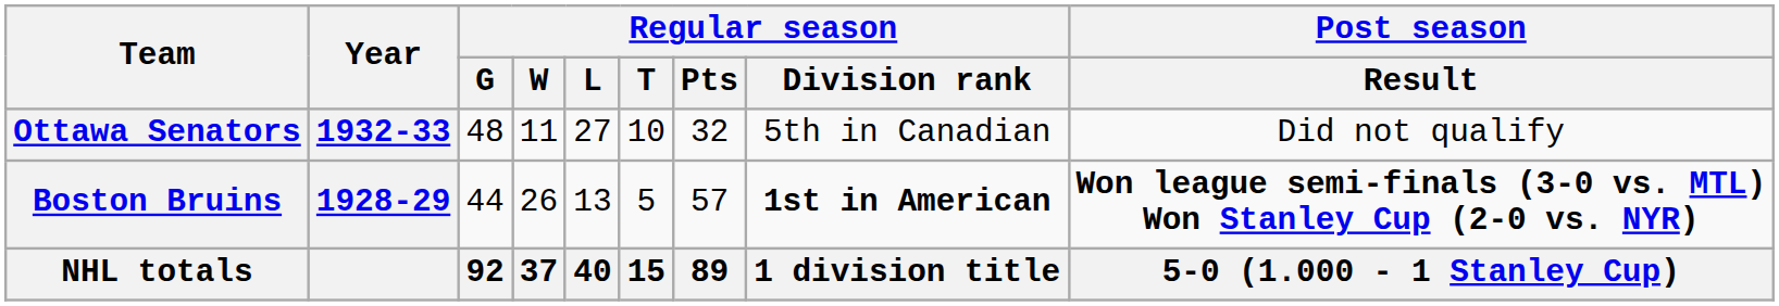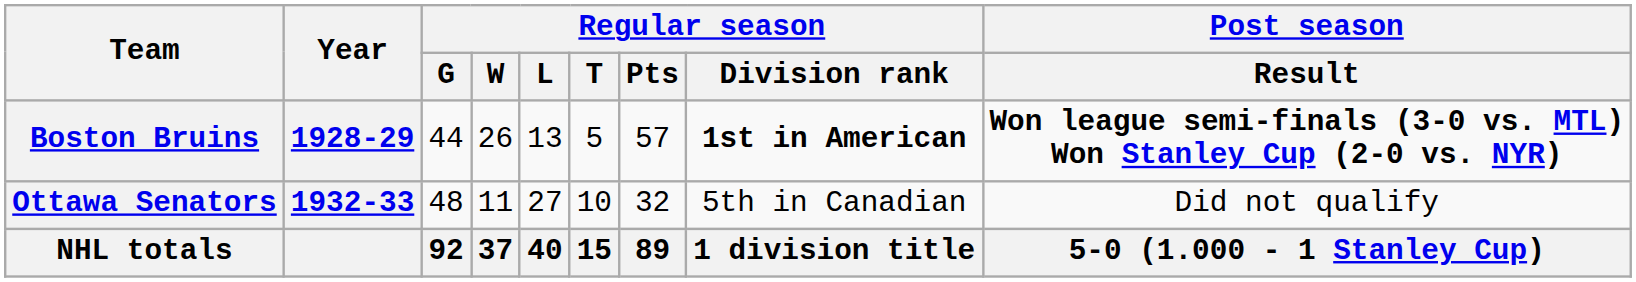 <table class="wikitable" style="font-size: 95%; text-align:center;">
 <tr>
 <th rowspan="2">Team</th>
 <th rowspan="2">Year</th>
 <th colspan="6"><a href='#'>Regular season</a></th>
 <th colspan="1"><a href='#'>Post season</a></th>
 </tr>
 <tr>
 <th>G</th>
 <th>W</th>
 <th>L</th>
 <th>T</th>
 <th>Pts</th>
 <th>Division rank</th>
 <th>Result</th>
 </tr>
 <tr>
+<th><a href='#'>Boston Bruins</a></th>
+<th><a href='#'>1928-29</a></th>
+<td>44</td>
+<td>26</td>
+<td>13</td>
+<td>5</td>
+<td>57</td>
+<td><strong>1st in American</strong></td>
+<td><strong>Won league semi-finals (3-0 vs. <a href='#'>MTL</a>) <br> Won <a href='#'>Stanley Cup</a> (2-0 vs. <a href='#'>NYR</a>)</strong></td>
+</tr>
+<tr>
 <th><a href='#'>Ottawa Senators</a></th>
 <th><a href='#'>1932-33</a></th>
 <td>48</td>
 <td>11</td>
 <td>27</td>
 <td>10</td>
 <td>32</td>
 <td>5th in Canadian</td>
 <td>Did not qualify</td>
-</tr>
-<tr>
-<th><a href='#'>Boston Bruins</a></th>
-<th><a href='#'>1928-29</a></th>
-<td>44</td>
-<td>26</td>
-<td>13</td>
-<td>5</td>
-<td>57</td>
-<td><strong>1st in American</strong></td>
-<td><strong>Won league semi-finals (3-0 vs. <a href='#'>MTL</a>) <br> Won <a href='#'>Stanley Cup</a> (2-0 vs. <a href='#'>NYR</a>)</strong></td>
 </tr>
 <tr align="centre" bgcolor="#dddddd">
 <th>NHL totals</th>
 <th></th>
 <th>92</th>
 <th>37</th>
 <th>40</th>
 <th>15</th>
 <th>89</th>
 <th>1 division title</th>
 <th>5-0 (1.000 - 1 <a href='#'>Stanley Cup</a>)</th>
 </tr>
 </table>
